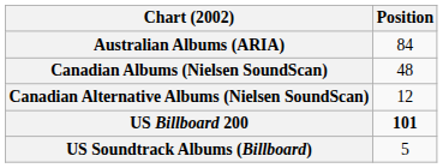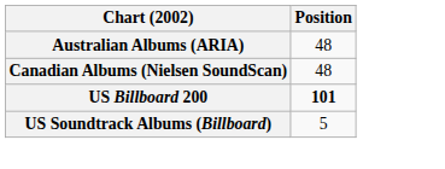 <table class="wikitable sortable plainrowheaders" style="text-align:center">
 <tr>
 <th scope="col">Chart (2002)</th>
 <th scope="col">Position</th>
 </tr>
 <tr>
 <th scope="row">Australian Albums (ARIA)</th>
-<td>84</td>
+<td>48</td>
 </tr>
 <tr>
 <th scope="row">Canadian Albums (Nielsen SoundScan)</th>
 <td>48</td>
-</tr>
-<tr>
-<th scope="row">Canadian Alternative Albums (Nielsen SoundScan)</th>
-<td>12</td>
 </tr>
 <tr>
 <th scope="row">US <em>Billboard</em> 200</th>
 <td><strong>101</strong></td>
 </tr>
 <tr>
 <th scope="row">US Soundtrack Albums (<em>Billboard</em>)</th>
 <td>5</td>
 </tr>
 </table>
